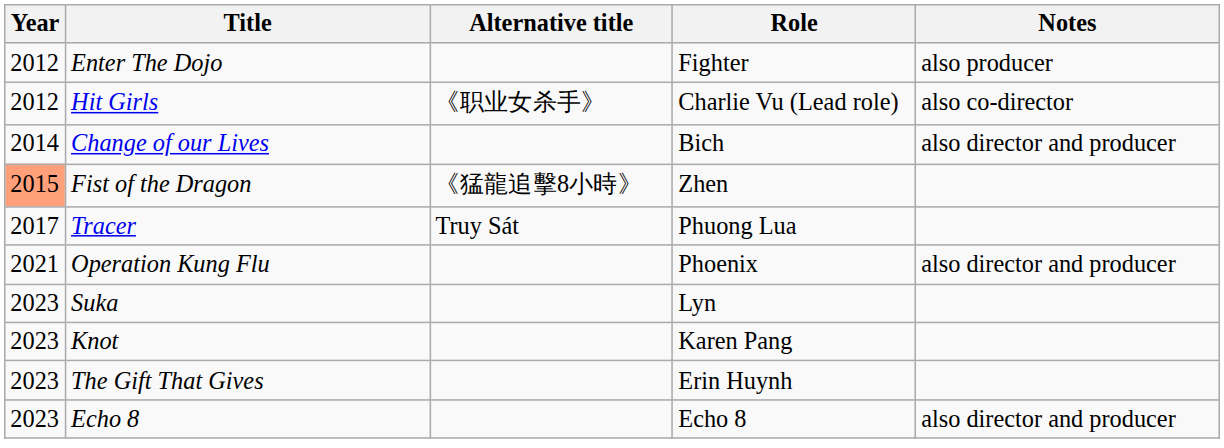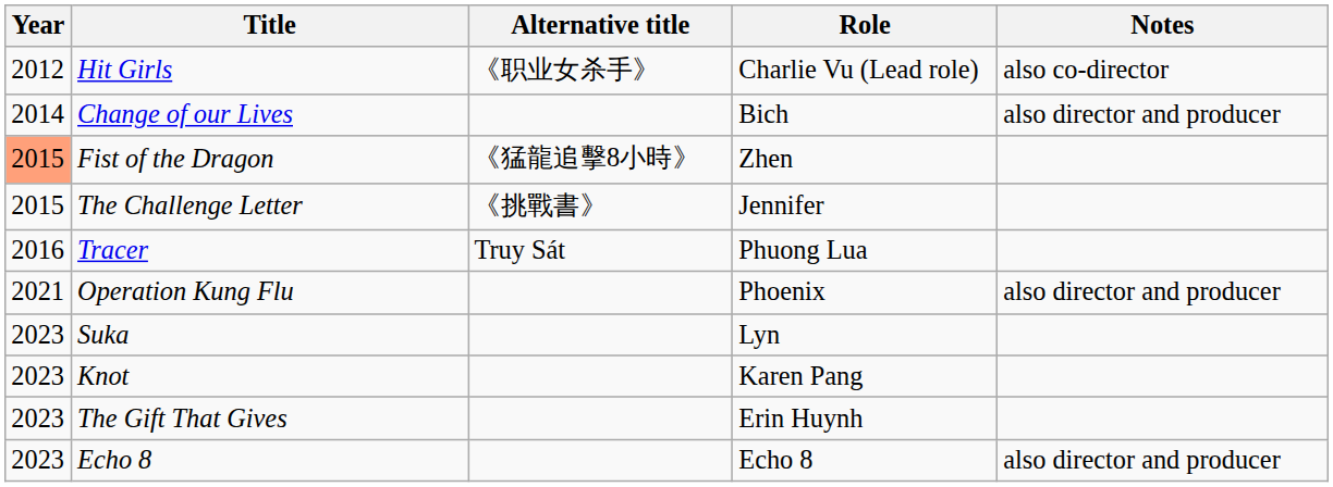 <table class="wikitable" width="800">
 <tr>
 <th width="5%">Year</th>
 <th width="30%">Title</th>
 <th width="20%">Alternative title</th>
 <th width="20%">Role</th>
 <th width="25%">Notes</th>
-</tr>
-<tr>
-<td>2012</td>
-<td><em>Enter The Dojo</em></td>
-<td></td>
-<td>Fighter</td>
-<td>also producer</td>
 </tr>
 <tr>
 <td>2012</td>
 <td><em><a href='#'>Hit Girls</a></em></td>
 <td>《职业女杀手》</td>
 <td>Charlie Vu (Lead role)</td>
 <td>also co-director</td>
 </tr>
 <tr>
 <td>2014</td>
 <td><a href='#'><em>Change of our Lives</em></a></td>
 <td></td>
 <td>Bich</td>
 <td>also director and producer</td>
 </tr>
 <tr>
 <td rowspan="1" style="background: lightsalmon;">2015</td>
 <td><em>Fist of the Dragon</em></td>
 <td>《猛龍追擊8小時》</td>
 <td>Zhen</td>
 <td></td>
 </tr>
 <tr>
-<td rowspan="1">2017</td>
+<td>2015</td>
+<td><em>The Challenge Letter</em></td>
+<td>《挑戰書》</td>
+<td>Jennifer</td>
+<td></td>
+</tr>
+<tr>
+<td rowspan="1">2016</td>
 <td><em><a href='#'>Tracer</a></em></td>
 <td>Truy Sát</td>
 <td>Phuong Lua</td>
 <td></td>
 </tr>
 <tr>
 <td>2021</td>
 <td><em>Operation Kung Flu</em></td>
 <td></td>
 <td>Phoenix</td>
 <td>also director and producer</td>
 </tr>
 <tr>
 <td>2023</td>
 <td><em>Suka</em></td>
 <td></td>
 <td>Lyn</td>
 <td></td>
 </tr>
 <tr>
 <td>2023</td>
 <td><em>Knot</em></td>
 <td></td>
 <td>Karen Pang</td>
 <td></td>
 </tr>
 <tr>
 <td>2023</td>
 <td><em>The Gift That Gives</em></td>
 <td></td>
 <td>Erin Huynh</td>
 <td></td>
 </tr>
 <tr>
 <td>2023</td>
 <td><em>Echo 8</em></td>
 <td></td>
 <td>Echo 8</td>
 <td>also director and producer</td>
 </tr>
 </table>
